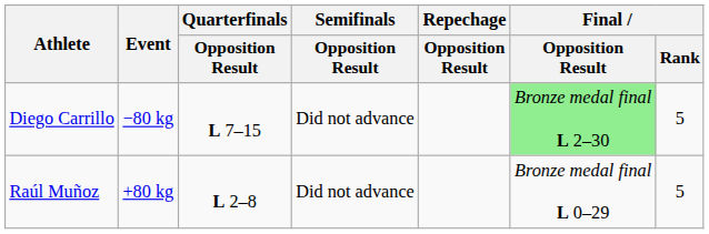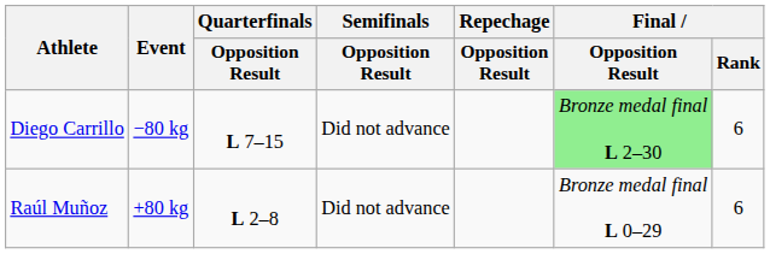 <table class="wikitable" style="font-size:90%;">
 <tr>
 <th rowspan=2>Athlete</th>
 <th rowspan=2>Event</th>
 <th>Quarterfinals</th>
 <th>Semifinals</th>
 <th>Repechage</th>
 <th colspan="2">Final / </th>
 </tr>
 <tr style="font-size:95%">
 <th>Opposition<br>Result</th>
 <th>Opposition<br>Result</th>
 <th>Opposition<br>Result</th>
 <th>Opposition<br>Result</th>
 <th>Rank</th>
 </tr>
 <tr align=center>
 <td align=left><a href='#'>Diego Carrillo</a></td>
 <td align=left><a href='#'>−80 kg</a></td>
 <td><br><strong>L</strong> 7–15</td>
 <td>Did not advance</td>
 <td></td>
 <td style="background: lightgreen;"><em>Bronze medal final</em><br><br><strong>L</strong> 2–30</td>
-<td>5</td>
+<td>6</td>
 </tr>
 <tr align=center>
 <td align=left><a href='#'>Raúl Muñoz</a></td>
 <td align=left><a href='#'>+80 kg</a></td>
 <td><br><strong>L</strong> 2–8</td>
 <td>Did not advance</td>
 <td></td>
 <td><em>Bronze medal final</em><br><br><strong>L</strong> 0–29</td>
-<td>5</td>
+<td>6</td>
 </tr>
 </table>
